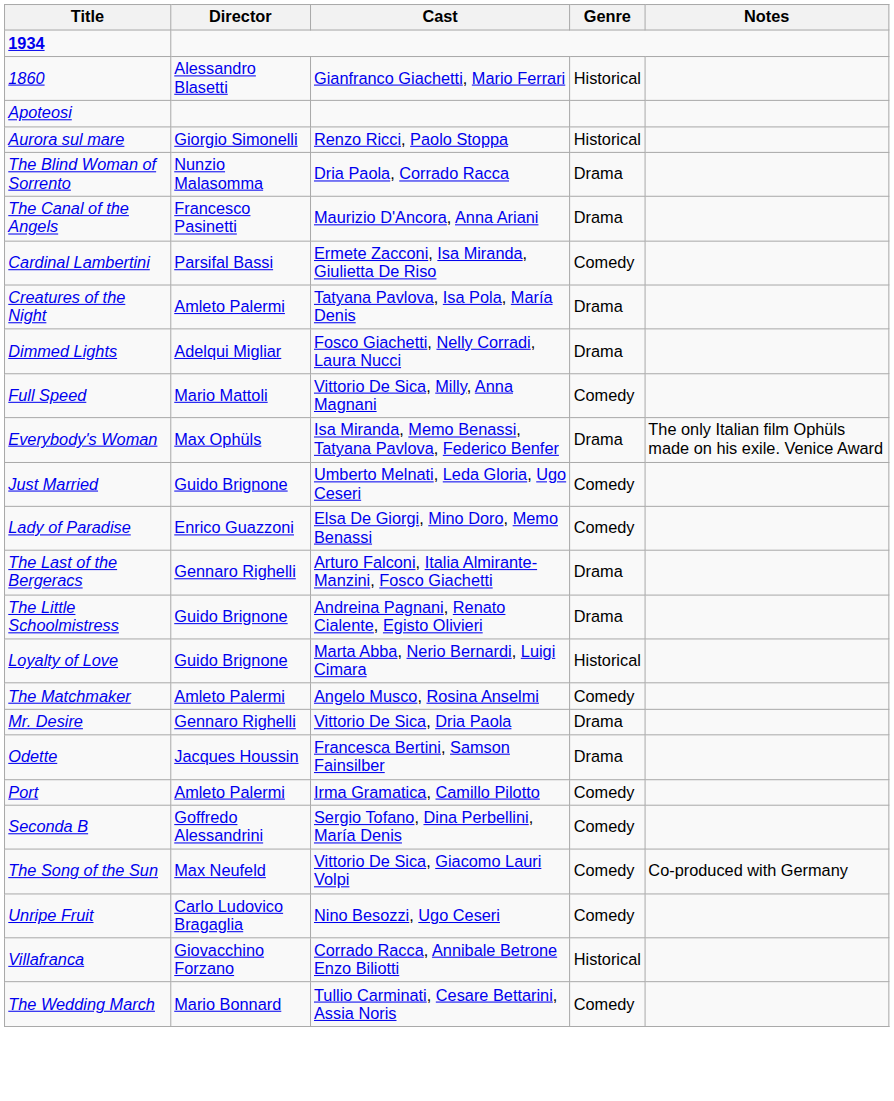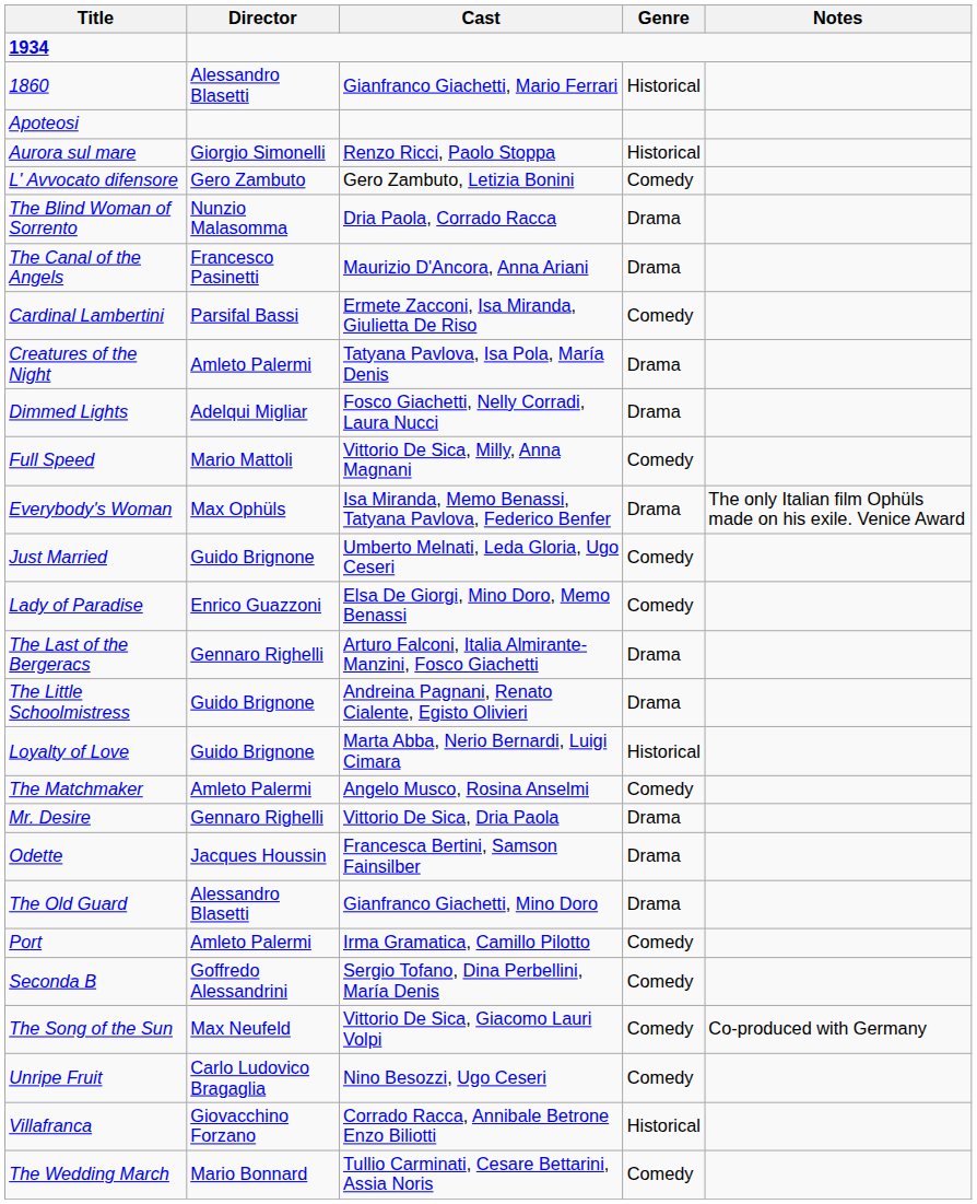 <table class="wikitable">
 <tr>
 <th>Title</th>
 <th>Director</th>
 <th>Cast</th>
 <th>Genre</th>
 <th>Notes</th>
 </tr>
 <tr>
 <td><strong><a href='#'>1934</a></strong></td>
 </tr>
 <tr>
 <td><em><a href='#'>1860</a></em></td>
 <td><a href='#'>Alessandro Blasetti</a></td>
 <td><a href='#'>Gianfranco Giachetti</a>, <a href='#'>Mario Ferrari</a></td>
 <td>Historical</td>
 <td></td>
 </tr>
 <tr>
 <td><em><a href='#'>Apoteosi</a></em></td>
 <td></td>
 <td></td>
 <td></td>
 <td></td>
 </tr>
 <tr>
 <td><em><a href='#'>Aurora sul mare</a></em></td>
 <td><a href='#'>Giorgio Simonelli</a></td>
 <td><a href='#'>Renzo Ricci</a>, <a href='#'>Paolo Stoppa</a></td>
 <td>Historical</td>
+<td></td>
+</tr>
+<tr>
+<td><em><a href='#'>L' Avvocato difensore</a></em></td>
+<td><a href='#'>Gero Zambuto</a></td>
+<td>Gero Zambuto, <a href='#'>Letizia Bonini</a></td>
+<td>Comedy</td>
 <td></td>
 </tr>
 <tr>
 <td><em><a href='#'>The Blind Woman of Sorrento</a></em></td>
 <td><a href='#'>Nunzio Malasomma</a></td>
 <td><a href='#'>Dria Paola</a>, <a href='#'>Corrado Racca</a></td>
 <td>Drama</td>
 <td></td>
 </tr>
 <tr>
 <td><em><a href='#'>The Canal of the Angels</a></em></td>
 <td><a href='#'>Francesco Pasinetti</a></td>
 <td><a href='#'>Maurizio D'Ancora</a>, <a href='#'>Anna Ariani</a></td>
 <td>Drama</td>
 <td></td>
 </tr>
 <tr>
 <td><em><a href='#'>Cardinal Lambertini</a></em></td>
 <td><a href='#'>Parsifal Bassi</a></td>
 <td><a href='#'>Ermete Zacconi</a>, <a href='#'>Isa Miranda</a>, <a href='#'>Giulietta De Riso</a></td>
 <td>Comedy</td>
 <td></td>
 </tr>
 <tr>
 <td><em><a href='#'>Creatures of the Night</a></em></td>
 <td><a href='#'>Amleto Palermi</a></td>
 <td><a href='#'>Tatyana Pavlova</a>, <a href='#'>Isa Pola</a>, <a href='#'>María Denis</a></td>
 <td>Drama</td>
 <td></td>
 </tr>
 <tr>
 <td><em><a href='#'>Dimmed Lights</a></em></td>
 <td><a href='#'>Adelqui Migliar</a></td>
 <td><a href='#'>Fosco Giachetti</a>, <a href='#'>Nelly Corradi</a>, <a href='#'>Laura Nucci</a></td>
 <td>Drama</td>
 <td></td>
 </tr>
 <tr>
 <td><em><a href='#'>Full Speed</a></em></td>
 <td><a href='#'>Mario Mattoli</a></td>
 <td><a href='#'>Vittorio De Sica</a>, <a href='#'>Milly</a>, <a href='#'>Anna Magnani</a></td>
 <td>Comedy</td>
 <td></td>
 </tr>
 <tr>
 <td><em><a href='#'>Everybody's Woman</a></em></td>
 <td><a href='#'>Max Ophüls</a></td>
 <td><a href='#'>Isa Miranda</a>, <a href='#'>Memo Benassi</a>, <a href='#'>Tatyana Pavlova</a>, <a href='#'>Federico Benfer</a></td>
 <td>Drama</td>
 <td>The only Italian film Ophüls made on his exile. Venice Award</td>
 </tr>
 <tr>
 <td><em><a href='#'>Just Married</a></em></td>
 <td><a href='#'>Guido Brignone</a></td>
 <td><a href='#'>Umberto Melnati</a>, <a href='#'>Leda Gloria</a>, <a href='#'>Ugo Ceseri</a></td>
 <td>Comedy</td>
 <td></td>
 </tr>
 <tr>
 <td><em><a href='#'>Lady of Paradise</a></em></td>
 <td><a href='#'>Enrico Guazzoni</a></td>
 <td><a href='#'>Elsa De Giorgi</a>, <a href='#'>Mino Doro</a>, <a href='#'>Memo Benassi</a></td>
 <td>Comedy</td>
 <td></td>
 </tr>
 <tr>
 <td><em><a href='#'>The Last of the Bergeracs</a></em></td>
 <td><a href='#'>Gennaro Righelli</a></td>
 <td><a href='#'>Arturo Falconi</a>, <a href='#'>Italia Almirante-Manzini</a>, <a href='#'>Fosco Giachetti</a></td>
 <td>Drama</td>
 <td></td>
 </tr>
 <tr>
 <td><em><a href='#'>The Little Schoolmistress</a></em></td>
 <td><a href='#'>Guido Brignone</a></td>
 <td><a href='#'>Andreina Pagnani</a>, <a href='#'>Renato Cialente</a>, <a href='#'>Egisto Olivieri</a></td>
 <td>Drama</td>
 <td></td>
 </tr>
 <tr>
 <td><em><a href='#'>Loyalty of Love</a></em></td>
 <td><a href='#'>Guido Brignone</a></td>
 <td><a href='#'>Marta Abba</a>, <a href='#'>Nerio Bernardi</a>, <a href='#'>Luigi Cimara</a></td>
 <td>Historical</td>
 <td></td>
 </tr>
 <tr>
 <td><em><a href='#'>The Matchmaker</a></em></td>
 <td><a href='#'>Amleto Palermi</a></td>
 <td><a href='#'>Angelo Musco</a>, <a href='#'>Rosina Anselmi</a></td>
 <td>Comedy</td>
 <td></td>
 </tr>
 <tr>
 <td><em><a href='#'>Mr. Desire</a></em></td>
 <td><a href='#'>Gennaro Righelli</a></td>
 <td><a href='#'>Vittorio De Sica</a>, <a href='#'>Dria Paola</a></td>
 <td>Drama</td>
 <td></td>
 </tr>
 <tr>
 <td><em><a href='#'>Odette</a></em></td>
 <td><a href='#'>Jacques Houssin</a></td>
 <td><a href='#'>Francesca Bertini</a>, <a href='#'>Samson Fainsilber</a></td>
 <td>Drama</td>
 <td></td>
 </tr>
 <tr>
+<td><em><a href='#'>The Old Guard</a></em></td>
+<td><a href='#'>Alessandro Blasetti</a></td>
+<td><a href='#'>Gianfranco Giachetti</a>, <a href='#'>Mino Doro</a></td>
+<td>Drama</td>
+<td></td>
+</tr>
+<tr>
 <td><em><a href='#'>Port</a></em></td>
 <td><a href='#'>Amleto Palermi</a></td>
 <td><a href='#'>Irma Gramatica</a>, <a href='#'>Camillo Pilotto</a></td>
 <td>Comedy</td>
 <td></td>
 </tr>
 <tr>
 <td><em><a href='#'>Seconda B</a></em></td>
 <td><a href='#'>Goffredo Alessandrini</a></td>
 <td><a href='#'>Sergio Tofano</a>, <a href='#'>Dina Perbellini</a>, <a href='#'>María Denis</a></td>
 <td>Comedy</td>
 <td></td>
 </tr>
 <tr>
 <td><em><a href='#'>The Song of the Sun</a></em></td>
 <td><a href='#'>Max Neufeld</a></td>
 <td><a href='#'>Vittorio De Sica</a>, <a href='#'>Giacomo Lauri Volpi</a></td>
 <td>Comedy</td>
 <td>Co-produced with Germany</td>
 </tr>
 <tr>
 <td><em><a href='#'>Unripe Fruit</a></em></td>
 <td><a href='#'>Carlo Ludovico Bragaglia</a></td>
 <td><a href='#'>Nino Besozzi</a>, <a href='#'>Ugo Ceseri</a></td>
 <td>Comedy</td>
 <td></td>
 </tr>
 <tr>
 <td><em><a href='#'>Villafranca</a></em></td>
 <td><a href='#'>Giovacchino Forzano</a></td>
 <td><a href='#'>Corrado Racca</a>, <a href='#'>Annibale Betrone</a> <br> <a href='#'>Enzo Biliotti</a></td>
 <td>Historical</td>
 <td></td>
 </tr>
 <tr>
 <td><em><a href='#'>The Wedding March</a></em></td>
 <td><a href='#'>Mario Bonnard</a></td>
 <td><a href='#'>Tullio Carminati</a>, <a href='#'>Cesare Bettarini</a>, <a href='#'>Assia Noris</a></td>
 <td>Comedy</td>
 <td></td>
 </tr>
 <tr>
 </tr>
 </table>
